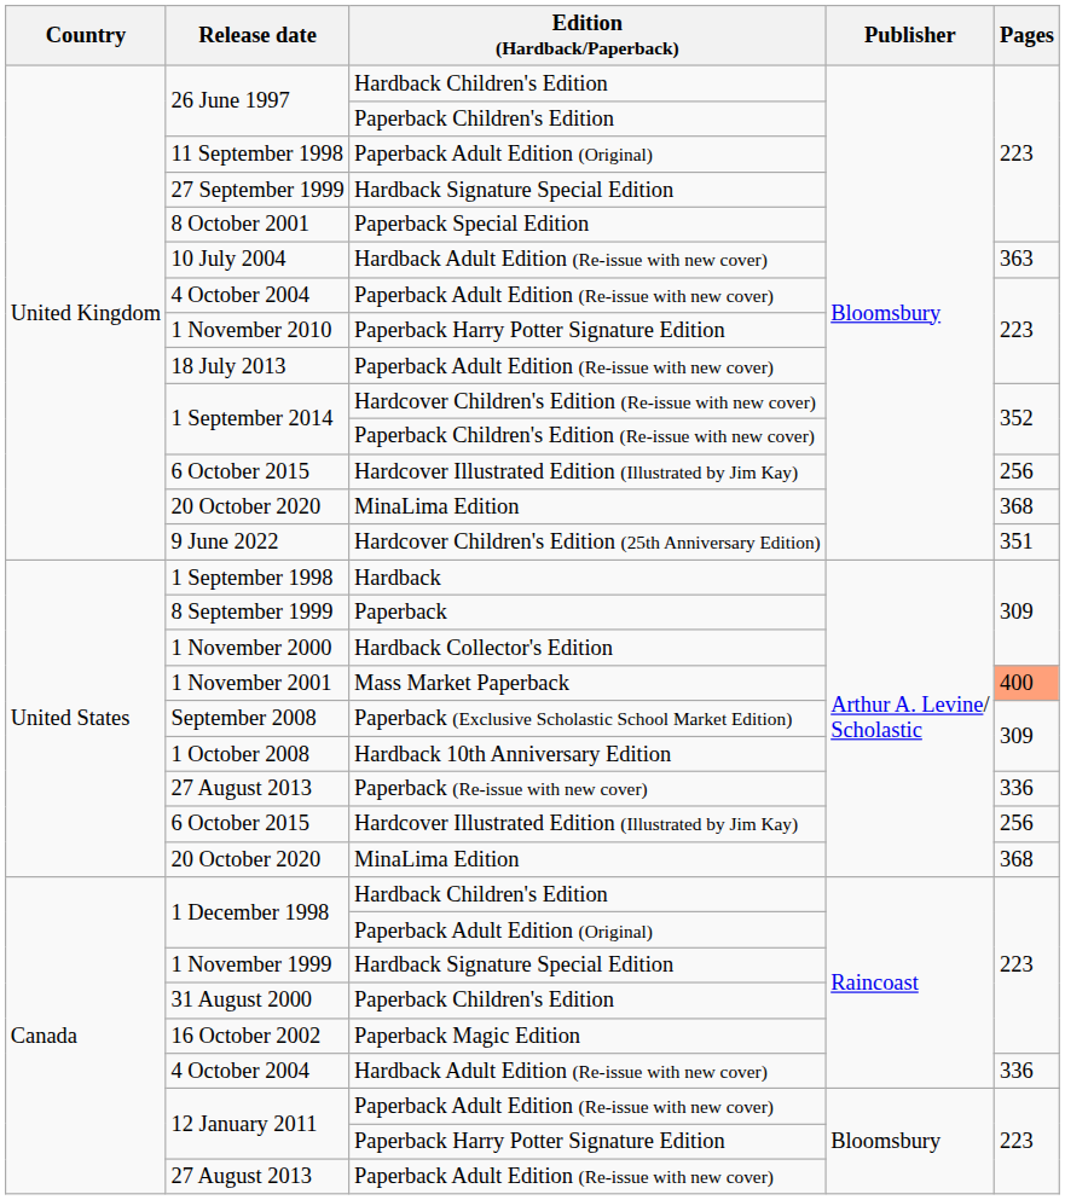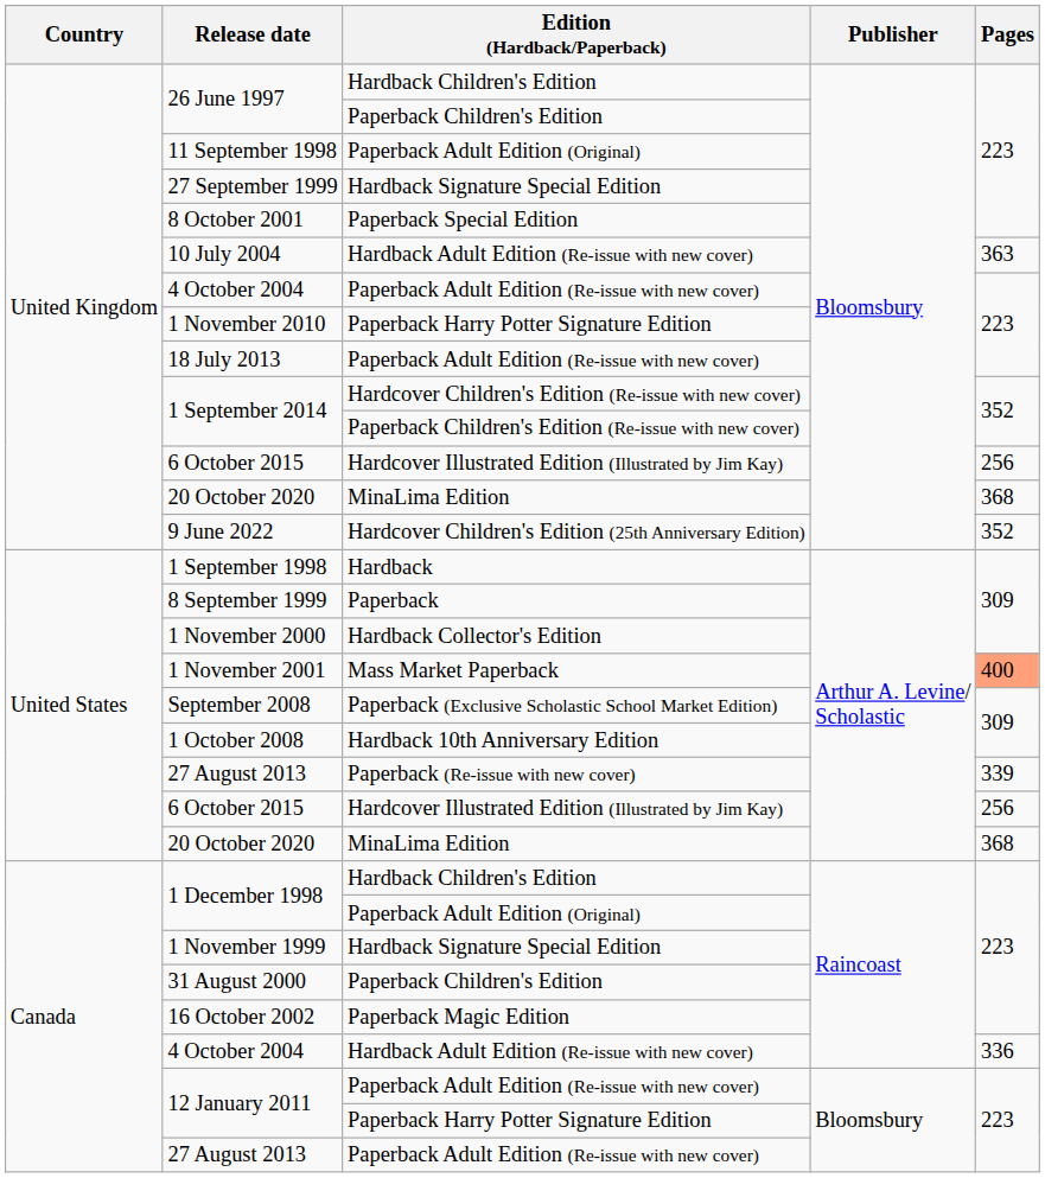 <table class="wikitable">
 <tr>
 <th>Country</th>
 <th>Release date</th>
 <th>Edition<br><small>(Hardback/Paperback)</small></th>
 <th>Publisher</th>
 <th>Pages</th>
 </tr>
 <tr>
 <td rowspan="14">United Kingdom</td>
 <td rowspan="2">26 June 1997</td>
 <td>Hardback Children's Edition</td>
 <td rowspan="14"><a href='#'>Bloomsbury</a></td>
 <td rowspan="5">223</td>
 </tr>
 <tr>
 <td>Paperback Children's Edition</td>
 </tr>
 <tr>
 <td>11 September 1998</td>
 <td>Paperback Adult Edition <small>(Original)</small></td>
 </tr>
 <tr>
 <td>27 September 1999</td>
 <td>Hardback Signature Special Edition</td>
 </tr>
 <tr>
 <td>8 October 2001</td>
 <td>Paperback Special Edition</td>
 </tr>
 <tr>
 <td>10 July 2004</td>
 <td>Hardback Adult Edition <small>(Re-issue with new cover)</small></td>
 <td>363</td>
 </tr>
 <tr>
 <td>4 October 2004</td>
 <td>Paperback Adult Edition <small>(Re-issue with new cover)</small></td>
 <td rowspan="3">223</td>
 </tr>
 <tr>
 <td>1 November 2010</td>
 <td>Paperback Harry Potter Signature Edition</td>
 </tr>
 <tr>
 <td>18 July 2013</td>
 <td>Paperback Adult Edition <small>(Re-issue with new cover)</small></td>
 </tr>
 <tr>
 <td rowspan="2">1 September 2014</td>
 <td>Hardcover Children's Edition <small>(Re-issue with new cover)</small></td>
 <td rowspan="2">352</td>
 </tr>
 <tr>
 <td>Paperback Children's Edition <small>(Re-issue with new cover)</small></td>
 </tr>
 <tr>
 <td>6 October 2015</td>
 <td>Hardcover Illustrated Edition <small>(Illustrated by Jim Kay)</small></td>
 <td>256</td>
 </tr>
 <tr>
 <td>20 October 2020</td>
 <td>MinaLima Edition</td>
 <td>368</td>
 </tr>
 <tr>
 <td>9 June 2022</td>
 <td>Hardcover Children's Edition <small>(25th Anniversary Edition)</small></td>
-<td>351</td>
+<td>352</td>
 </tr>
 <tr>
 <td rowspan="9">United States</td>
 <td>1 September 1998</td>
 <td>Hardback</td>
 <td rowspan="9"><a href='#'>Arthur A. Levine</a>/<br><a href='#'>Scholastic</a></td>
 <td rowspan="3">309</td>
 </tr>
 <tr>
 <td>8 September 1999</td>
 <td>Paperback</td>
 </tr>
 <tr>
 <td>1 November 2000</td>
 <td>Hardback Collector's Edition</td>
 </tr>
 <tr>
 <td>1 November 2001</td>
 <td>Mass Market Paperback</td>
 <td style="background: lightsalmon;">400</td>
 </tr>
 <tr>
 <td>September 2008</td>
 <td>Paperback <small>(Exclusive Scholastic School Market Edition)</small></td>
 <td rowspan="2">309</td>
 </tr>
 <tr>
 <td>1 October 2008</td>
 <td>Hardback 10th Anniversary Edition</td>
 </tr>
 <tr>
 <td>27 August 2013</td>
 <td>Paperback <small>(Re-issue with new cover)</small></td>
-<td>336</td>
+<td>339</td>
 </tr>
 <tr>
 <td>6 October 2015</td>
 <td>Hardcover Illustrated Edition <small>(Illustrated by Jim Kay)</small></td>
 <td>256</td>
 </tr>
 <tr>
 <td>20 October 2020</td>
 <td>MinaLima Edition</td>
 <td>368</td>
 </tr>
 <tr>
 <td rowspan="9">Canada</td>
 <td rowspan="2">1 December 1998</td>
 <td>Hardback Children's Edition</td>
 <td rowspan="6"><a href='#'>Raincoast</a></td>
 <td rowspan="5">223</td>
 </tr>
 <tr>
 <td>Paperback Adult Edition <small>(Original)</small></td>
 </tr>
 <tr>
 <td>1 November 1999</td>
 <td>Hardback Signature Special Edition</td>
 </tr>
 <tr>
 <td>31 August 2000</td>
 <td>Paperback Children's Edition</td>
 </tr>
 <tr>
 <td>16 October 2002</td>
 <td>Paperback Magic Edition</td>
 </tr>
 <tr>
 <td>4 October 2004</td>
 <td>Hardback Adult Edition <small>(Re-issue with new cover)</small></td>
 <td>336</td>
 </tr>
 <tr>
 <td rowspan="2">12 January 2011</td>
 <td>Paperback Adult Edition <small>(Re-issue with new cover)</small></td>
 <td rowspan="3">Bloomsbury</td>
 <td rowspan="3">223</td>
 </tr>
 <tr>
 <td>Paperback Harry Potter Signature Edition</td>
 </tr>
 <tr>
 <td>27 August 2013</td>
 <td>Paperback Adult Edition <small>(Re-issue with new cover)</small></td>
 </tr>
 </table>
